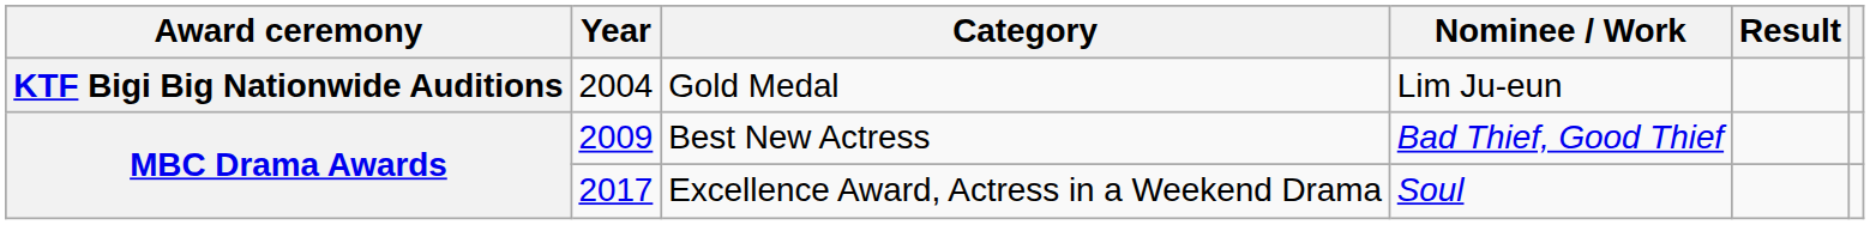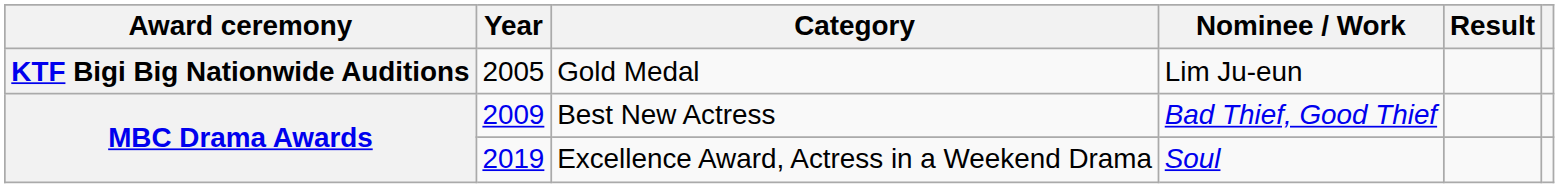 <table class="wikitable plainrowheaders sortable">
 <tr>
 <th scope="col">Award ceremony</th>
 <th scope="col">Year</th>
 <th scope="col">Category</th>
 <th scope="col">Nominee / Work</th>
 <th scope="col">Result</th>
 <th scope="col" class="unsortable"></th>
 </tr>
 <tr>
 <th scope="row"><a href='#'>KTF</a> Bigi Big Nationwide Auditions</th>
-<td style="text-align:center">2004</td>
+<td style="text-align:center">2005</td>
 <td>Gold Medal</td>
 <td>Lim Ju-eun</td>
 <td></td>
 <td style="text-align:center"></td>
 </tr>
 <tr>
 <th scope="row"  rowspan="2"><a href='#'>MBC Drama Awards</a></th>
 <td style="text-align:center"><a href='#'>2009</a></td>
 <td>Best New Actress</td>
 <td><em><a href='#'>Bad Thief, Good Thief</a></em></td>
 <td></td>
 <td style="text-align:center"></td>
 </tr>
 <tr>
-<td style="text-align:center"><a href='#'>2017</a></td>
+<td style="text-align:center"><a href='#'>2019</a></td>
 <td>Excellence Award, Actress in a Weekend Drama</td>
 <td><em><a href='#'>Soul</a></em></td>
 <td></td>
 <td style="text-align:center"></td>
 </tr>
 </table>
